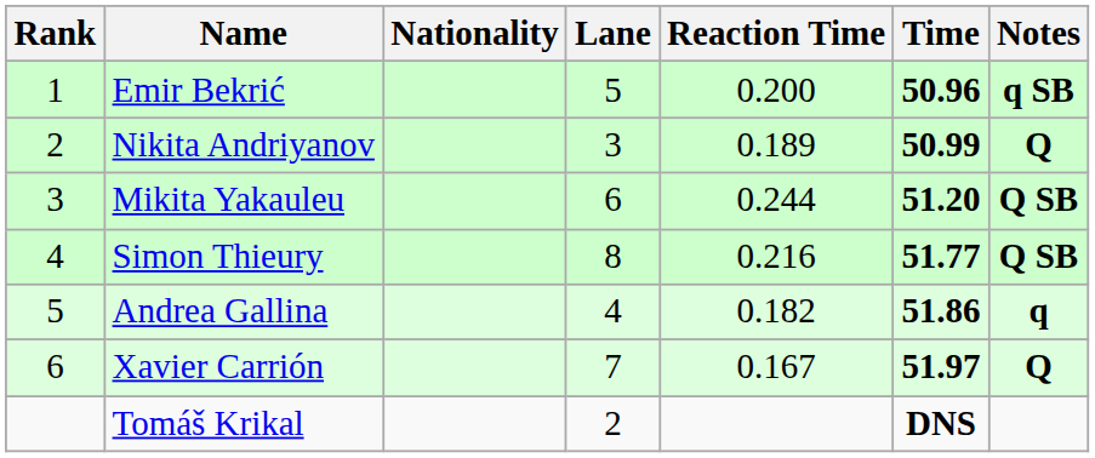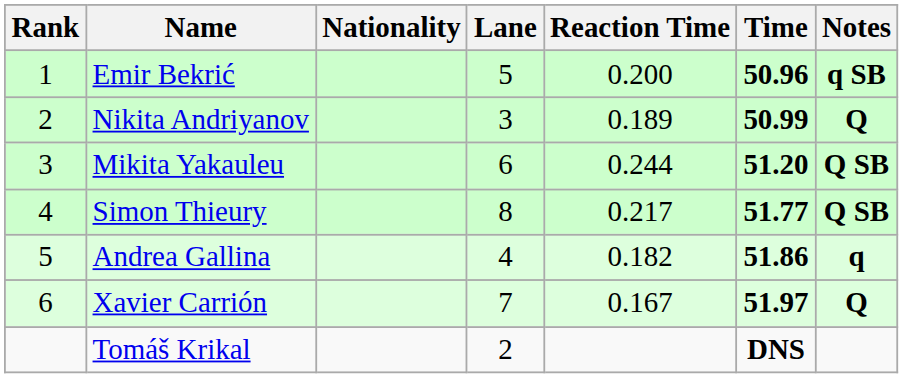 <table class="wikitable sortable" style="text-align:center">
 <tr>
 <th>Rank</th>
 <th>Name</th>
 <th>Nationality</th>
 <th>Lane</th>
 <th>Reaction Time</th>
 <th>Time</th>
 <th>Notes</th>
 </tr>
 <tr bgcolor=ccffcc>
 <td>1</td>
 <td align=left><a href='#'>Emir Bekrić</a></td>
 <td align=left></td>
 <td>5</td>
 <td>0.200</td>
 <td><strong>50.96</strong></td>
 <td><strong>q SB</strong></td>
 </tr>
 <tr bgcolor=ccffcc>
 <td>2</td>
 <td align=left><a href='#'>Nikita Andriyanov</a></td>
 <td align=left></td>
 <td>3</td>
 <td>0.189</td>
 <td><strong>50.99</strong></td>
 <td><strong>Q</strong></td>
 </tr>
 <tr bgcolor=ccffcc>
 <td>3</td>
 <td align=left><a href='#'>Mikita Yakauleu</a></td>
 <td align=left></td>
 <td>6</td>
 <td>0.244</td>
 <td><strong>51.20</strong></td>
 <td><strong>Q SB</strong></td>
 </tr>
 <tr bgcolor=ccffcc>
 <td>4</td>
 <td align=left><a href='#'>Simon Thieury</a></td>
 <td align=left></td>
 <td>8</td>
-<td>0.216</td>
+<td>0.217</td>
 <td><strong>51.77</strong></td>
 <td><strong>Q SB</strong></td>
 </tr>
 <tr bgcolor=ddffdd>
 <td>5</td>
 <td align=left><a href='#'>Andrea Gallina</a></td>
 <td align=left></td>
 <td>4</td>
 <td>0.182</td>
 <td><strong>51.86</strong></td>
 <td><strong>q</strong></td>
 </tr>
 <tr bgcolor=ddffdd>
 <td>6</td>
 <td align=left><a href='#'>Xavier Carrión</a></td>
 <td align=left></td>
 <td>7</td>
 <td>0.167</td>
 <td><strong>51.97</strong></td>
 <td><strong>Q</strong></td>
 </tr>
 <tr>
 <td></td>
 <td align=left><a href='#'>Tomáš Krikal</a></td>
 <td align=left></td>
 <td>2</td>
 <td></td>
 <td><strong>DNS</strong></td>
 <td></td>
 </tr>
 </table>
